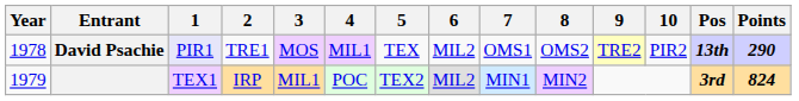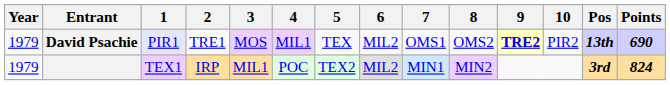 <table class="wikitable" style="text-align:center; font-size:85%">
 <tr>
 <th>Year</th>
 <th>Entrant</th>
 <th>1</th>
 <th>2</th>
 <th>3</th>
 <th>4</th>
 <th>5</th>
 <th>6</th>
 <th>7</th>
 <th>8</th>
 <th>9</th>
 <th>10</th>
 <th>Pos</th>
 <th>Points</th>
 </tr>
 <tr>
-<td><a href='#'>1978</a></td>
+<td><a href='#'>1979</a></td>
 <th nowrap>David Psachie</th>
 <td style="background: lavender;"><a href='#'>PIR1</a></td>
 <td><a href='#'>TRE1</a></td>
 <td style="background-color:#EFCFFF"><a href='#'>MOS</a><br></td>
 <td style="background-color:#EFCFFF"><a href='#'>MIL1</a><br></td>
 <td><a href='#'>TEX</a></td>
 <td><a href='#'>MIL2</a></td>
 <td><a href='#'>OMS1</a></td>
 <td><a href='#'>OMS2</a></td>
-<td style="background-color:#FFFFBF"><a href='#'>TRE2</a><br></td>
+<td style="background-color:#FFFFBF"><strong><a href='#'>TRE2</a><br></strong></td>
 <td><a href='#'>PIR2</a></td>
 <td style="background:#CFCFFF;"><strong><em>13th</em></strong></td>
-<td style="background:#CFCFFF;"><strong><em>290</em></strong></td>
+<td style="background:#CFCFFF;"><strong><em>690</em></strong></td>
 </tr>
 <tr>
 <td><a href='#'>1979</a></td>
 <th></th>
 <td style="background:#EFCFFF;"><a href='#'>TEX1</a><br></td>
 <td style="background:#FFDF9F;"><a href='#'>IRP</a><br></td>
 <td style="background:#FFDF9F;"><a href='#'>MIL1</a><br></td>
 <td style="background:#DFFFDF;"><a href='#'>POC</a><br></td>
 <td style="background:#DFFFDF;"><a href='#'>TEX2</a><br></td>
 <td style="background:#DFDFDF;"><a href='#'>MIL2</a><br></td>
 <td style="background:#CFEAFF;"><a href='#'>MIN1</a><br></td>
 <td style="background:#EFCFFF;"><a href='#'>MIN2</a><br></td>
 <td colspan=2></td>
 <td style="background:#FFDF9F;"><strong><em>3rd</em></strong></td>
 <td style="background:#FFDF9F;"><strong><em>824</em></strong></td>
 </tr>
 </table>
